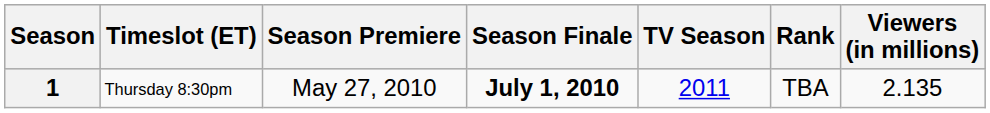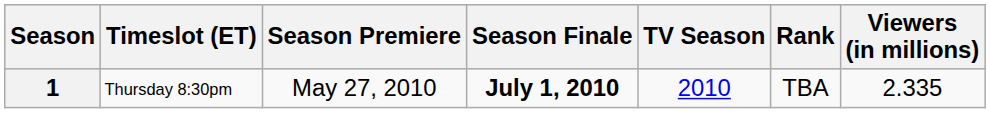 <table class="wikitable">
 <tr style="background:#e0e0e0;">
 <th>Season</th>
 <th>Timeslot (ET)</th>
 <th>Season Premiere</th>
 <th>Season Finale</th>
 <th>TV Season</th>
 <th>Rank</th>
 <th>Viewers<br>(in millions)</th>
 </tr>
 <tr style="background:#f9f9f9;">
 <th style="text-align:center">1</th>
 <td style="font-size:11px;font-weight:normal;text-align:left;line-height:110%">Thursday 8:30pm</td>
 <td style="text-align:center;">May 27, 2010</td>
 <td style="text-align:center;"><strong>July 1, 2010</strong></td>
-<td style="text-align:center;"><a href='#'>2011</a></td>
+<td style="text-align:center;"><a href='#'>2010</a></td>
 <td style="text-align:center;">TBA</td>
-<td style="text-align:center">2.135</td>
+<td style="text-align:center">2.335</td>
 </tr>
 </table>
